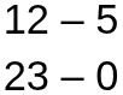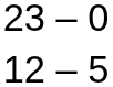 <table style="text-align:center">
 <tr>
 <th width=200></th>
 <th width=100></th>
 <th width=200></th>
 </tr>
 <tr>
 <td align=right><strong></strong></td>
-<td>12 – 5</td>
+<td>23 – 0</td>
 <td align=left></td>
 </tr>
 <tr>
 <td align=right><strong></strong></td>
-<td>23 – 0</td>
+<td>12 – 5</td>
 <td align=left></td>
 </tr>
 </table>
